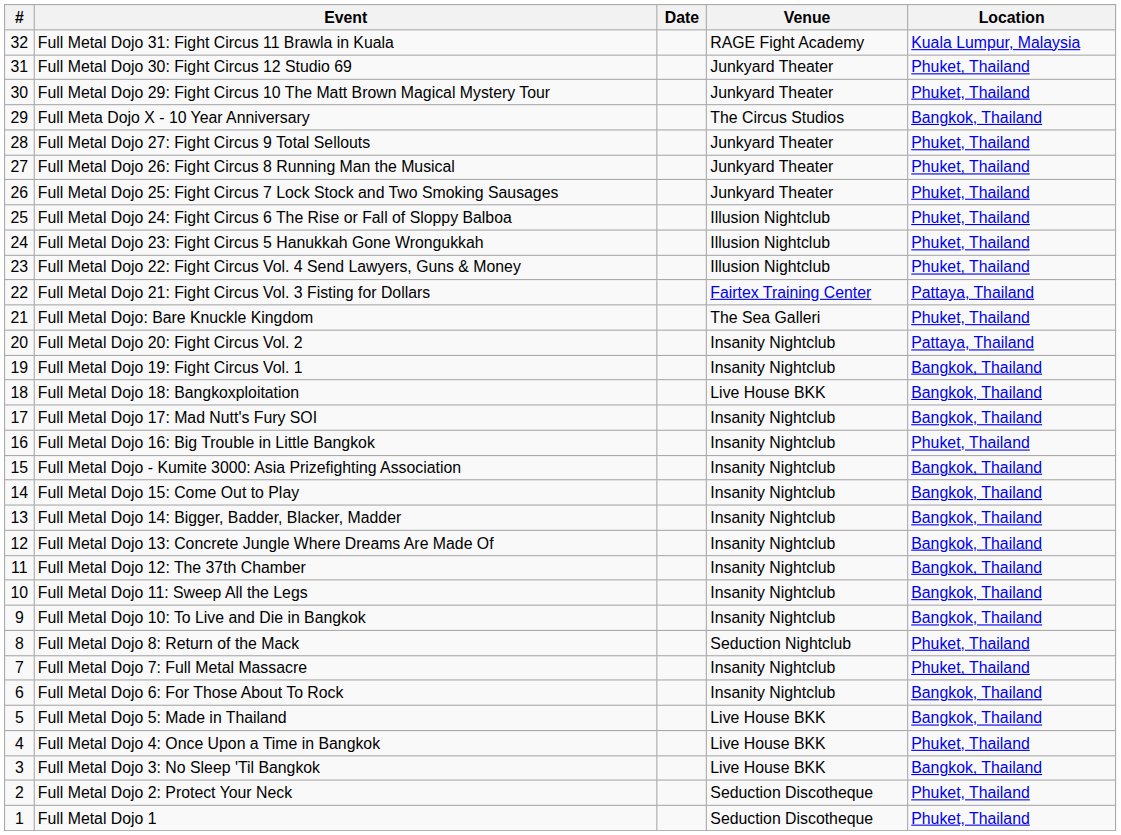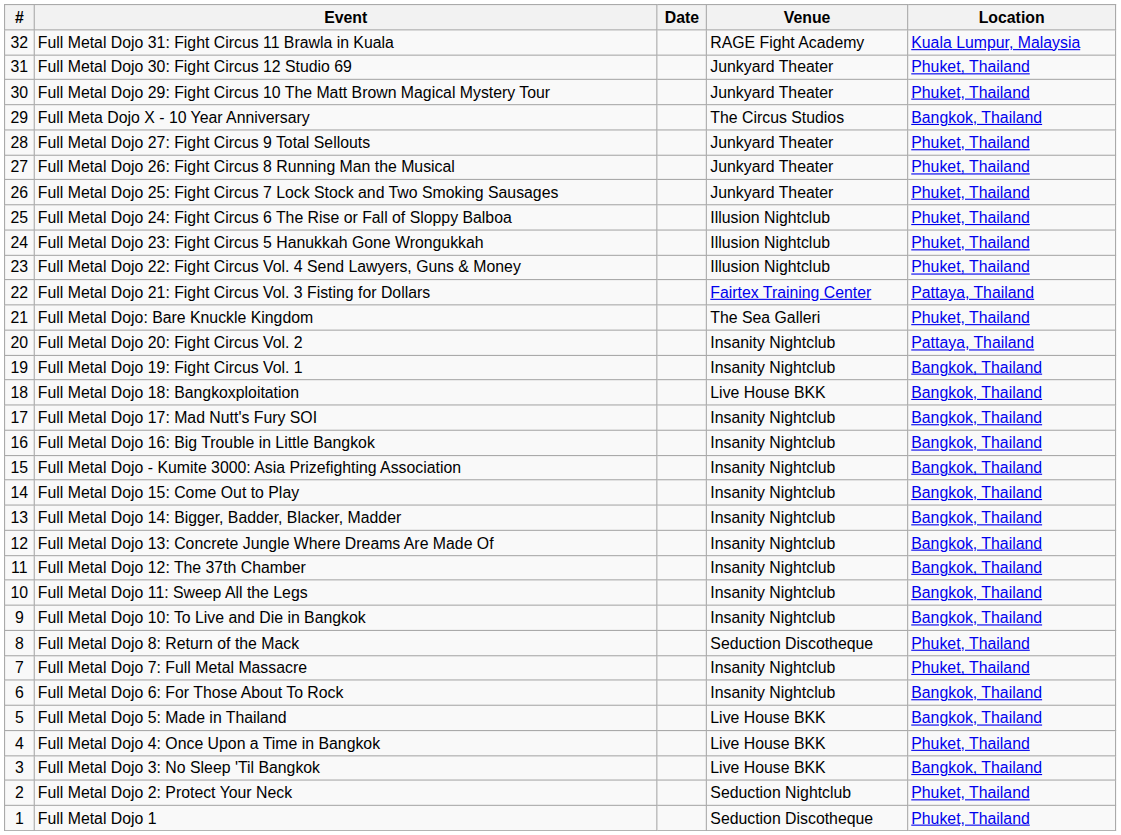 <table id="Events" class="wikitable sortable" style="width:80%; font-size:90%;">
 <tr>
 <th scope="col">#</th>
 <th scope="col">Event</th>
 <th scope="col">Date</th>
 <th scope="col">Venue</th>
 <th scope="col">Location</th>
 </tr>
 <tr>
 <td align=center>32</td>
 <td>Full Metal Dojo 31: Fight Circus 11 Brawla in Kuala</td>
 <td></td>
 <td>RAGE Fight Academy</td>
 <td> <a href='#'>Kuala Lumpur, Malaysia</a></td>
 </tr>
 <tr>
 <td align=center>31</td>
 <td>Full Metal Dojo 30: Fight Circus 12 Studio 69</td>
 <td></td>
 <td>Junkyard Theater</td>
 <td> <a href='#'>Phuket, Thailand</a></td>
 </tr>
 <tr>
 <td align=center>30</td>
 <td>Full Metal Dojo 29: Fight Circus 10 The Matt Brown Magical Mystery Tour</td>
 <td></td>
 <td>Junkyard Theater</td>
 <td> <a href='#'>Phuket, Thailand</a></td>
 </tr>
 <tr>
 <td align=center>29</td>
 <td>Full Meta Dojo X - 10 Year Anniversary</td>
 <td></td>
 <td>The Circus Studios</td>
 <td> <a href='#'>Bangkok, Thailand</a></td>
 </tr>
 <tr>
 <td align=center>28</td>
 <td>Full Metal Dojo 27: Fight Circus 9 Total Sellouts</td>
 <td></td>
 <td>Junkyard Theater</td>
 <td> <a href='#'>Phuket, Thailand</a></td>
 </tr>
 <tr>
 <td align=center>27</td>
 <td>Full Metal Dojo 26: Fight Circus 8 Running Man the Musical</td>
 <td></td>
 <td>Junkyard Theater</td>
 <td> <a href='#'>Phuket, Thailand</a></td>
 </tr>
 <tr>
 <td align=center>26</td>
 <td>Full Metal Dojo 25: Fight Circus 7 Lock Stock and Two Smoking Sausages</td>
 <td></td>
 <td>Junkyard Theater</td>
 <td> <a href='#'>Phuket, Thailand</a></td>
 </tr>
 <tr>
 <td align=center>25</td>
 <td>Full Metal Dojo 24: Fight Circus 6 The Rise or Fall of Sloppy Balboa</td>
 <td></td>
 <td>Illusion Nightclub</td>
 <td> <a href='#'>Phuket, Thailand</a></td>
 </tr>
 <tr>
 <td align=center>24</td>
 <td>Full Metal Dojo 23: Fight Circus 5 Hanukkah Gone Wrongukkah</td>
 <td></td>
 <td>Illusion Nightclub</td>
 <td> <a href='#'>Phuket, Thailand</a></td>
 </tr>
 <tr>
 <td align=center>23</td>
 <td>Full Metal Dojo 22: Fight Circus Vol. 4 Send Lawyers, Guns & Money</td>
 <td></td>
 <td>Illusion Nightclub</td>
 <td> <a href='#'>Phuket, Thailand</a></td>
 </tr>
 <tr>
 <td align=center>22</td>
 <td>Full Metal Dojo 21: Fight Circus Vol. 3 Fisting for Dollars</td>
 <td></td>
 <td><a href='#'>Fairtex Training Center</a></td>
 <td> <a href='#'>Pattaya, Thailand</a></td>
 </tr>
 <tr>
 <td align=center>21</td>
 <td>Full Metal Dojo: Bare Knuckle Kingdom</td>
 <td></td>
 <td>The Sea Galleri</td>
 <td> <a href='#'>Phuket, Thailand</a></td>
 </tr>
 <tr>
 <td align=center>20</td>
 <td>Full Metal Dojo 20: Fight Circus Vol. 2</td>
 <td></td>
 <td>Insanity Nightclub</td>
 <td> <a href='#'>Pattaya, Thailand</a></td>
 </tr>
 <tr>
 <td align=center>19</td>
 <td>Full Metal Dojo 19: Fight Circus Vol. 1</td>
 <td></td>
 <td>Insanity Nightclub</td>
 <td> <a href='#'>Bangkok, Thailand</a></td>
 </tr>
 <tr>
 <td align=center>18</td>
 <td>Full Metal Dojo 18: Bangkoxploitation</td>
 <td></td>
 <td>Live House BKK</td>
 <td> <a href='#'>Bangkok, Thailand</a></td>
 </tr>
 <tr>
 <td align=center>17</td>
 <td>Full Metal Dojo 17: Mad Nutt's Fury SOI</td>
 <td></td>
 <td>Insanity Nightclub</td>
 <td> <a href='#'>Bangkok, Thailand</a></td>
 </tr>
 <tr>
 <td align=center>16</td>
 <td>Full Metal Dojo 16: Big Trouble in Little Bangkok</td>
 <td></td>
 <td>Insanity Nightclub</td>
-<td> <a href='#'>Phuket, Thailand</a></td>
+<td> <a href='#'>Bangkok, Thailand</a></td>
 </tr>
 <tr>
 <td align=center>15</td>
 <td>Full Metal Dojo - Kumite 3000: Asia Prizefighting Association</td>
 <td></td>
 <td>Insanity Nightclub</td>
 <td> <a href='#'>Bangkok, Thailand</a></td>
 </tr>
 <tr>
 <td align=center>14</td>
 <td>Full Metal Dojo 15: Come Out to Play</td>
 <td></td>
 <td>Insanity Nightclub</td>
 <td> <a href='#'>Bangkok, Thailand</a></td>
 </tr>
 <tr>
 <td align=center>13</td>
 <td>Full Metal Dojo 14: Bigger, Badder, Blacker, Madder</td>
 <td></td>
 <td>Insanity Nightclub</td>
 <td> <a href='#'>Bangkok, Thailand</a></td>
 </tr>
 <tr>
 <td align=center>12</td>
 <td>Full Metal Dojo 13: Concrete Jungle Where Dreams Are Made Of</td>
 <td></td>
 <td>Insanity Nightclub</td>
 <td> <a href='#'>Bangkok, Thailand</a></td>
 </tr>
 <tr>
 <td align=center>11</td>
 <td>Full Metal Dojo 12: The 37th Chamber</td>
 <td></td>
 <td>Insanity Nightclub</td>
 <td> <a href='#'>Bangkok, Thailand</a></td>
 </tr>
 <tr>
 <td align=center>10</td>
 <td>Full Metal Dojo 11: Sweep All the Legs</td>
 <td></td>
 <td>Insanity Nightclub</td>
 <td> <a href='#'>Bangkok, Thailand</a></td>
 </tr>
 <tr>
 <td align=center>9</td>
 <td>Full Metal Dojo 10: To Live and Die in Bangkok</td>
 <td></td>
 <td>Insanity Nightclub</td>
 <td> <a href='#'>Bangkok, Thailand</a></td>
 </tr>
 <tr>
 <td align=center>8</td>
 <td>Full Metal Dojo 8: Return of the Mack</td>
 <td></td>
-<td>Seduction Nightclub</td>
+<td>Seduction Discotheque</td>
 <td> <a href='#'>Phuket, Thailand</a></td>
 </tr>
 <tr>
 <td align=center>7</td>
 <td>Full Metal Dojo 7: Full Metal Massacre</td>
 <td></td>
 <td>Insanity Nightclub</td>
 <td> <a href='#'>Phuket, Thailand</a></td>
 </tr>
 <tr>
 <td align=center>6</td>
 <td>Full Metal Dojo 6: For Those About To Rock</td>
 <td></td>
 <td>Insanity Nightclub</td>
 <td> <a href='#'>Bangkok, Thailand</a></td>
 </tr>
 <tr>
 <td align=center>5</td>
 <td>Full Metal Dojo 5: Made in Thailand</td>
 <td></td>
 <td>Live House BKK</td>
 <td> <a href='#'>Bangkok, Thailand</a></td>
 </tr>
 <tr>
 <td align=center>4</td>
 <td>Full Metal Dojo 4: Once Upon a Time in Bangkok</td>
 <td></td>
 <td>Live House BKK</td>
 <td> <a href='#'>Phuket, Thailand</a></td>
 </tr>
 <tr>
 <td align=center>3</td>
 <td>Full Metal Dojo 3: No Sleep 'Til Bangkok</td>
 <td></td>
 <td>Live House BKK</td>
 <td> <a href='#'>Bangkok, Thailand</a></td>
 </tr>
 <tr>
 <td align=center>2</td>
 <td>Full Metal Dojo 2: Protect Your Neck</td>
 <td></td>
-<td>Seduction Discotheque</td>
+<td>Seduction Nightclub</td>
 <td> <a href='#'>Phuket, Thailand</a></td>
 </tr>
 <tr>
 <td align=center>1</td>
 <td>Full Metal Dojo 1</td>
 <td></td>
 <td>Seduction Discotheque</td>
 <td> <a href='#'>Phuket, Thailand</a></td>
 </tr>
 </table>
